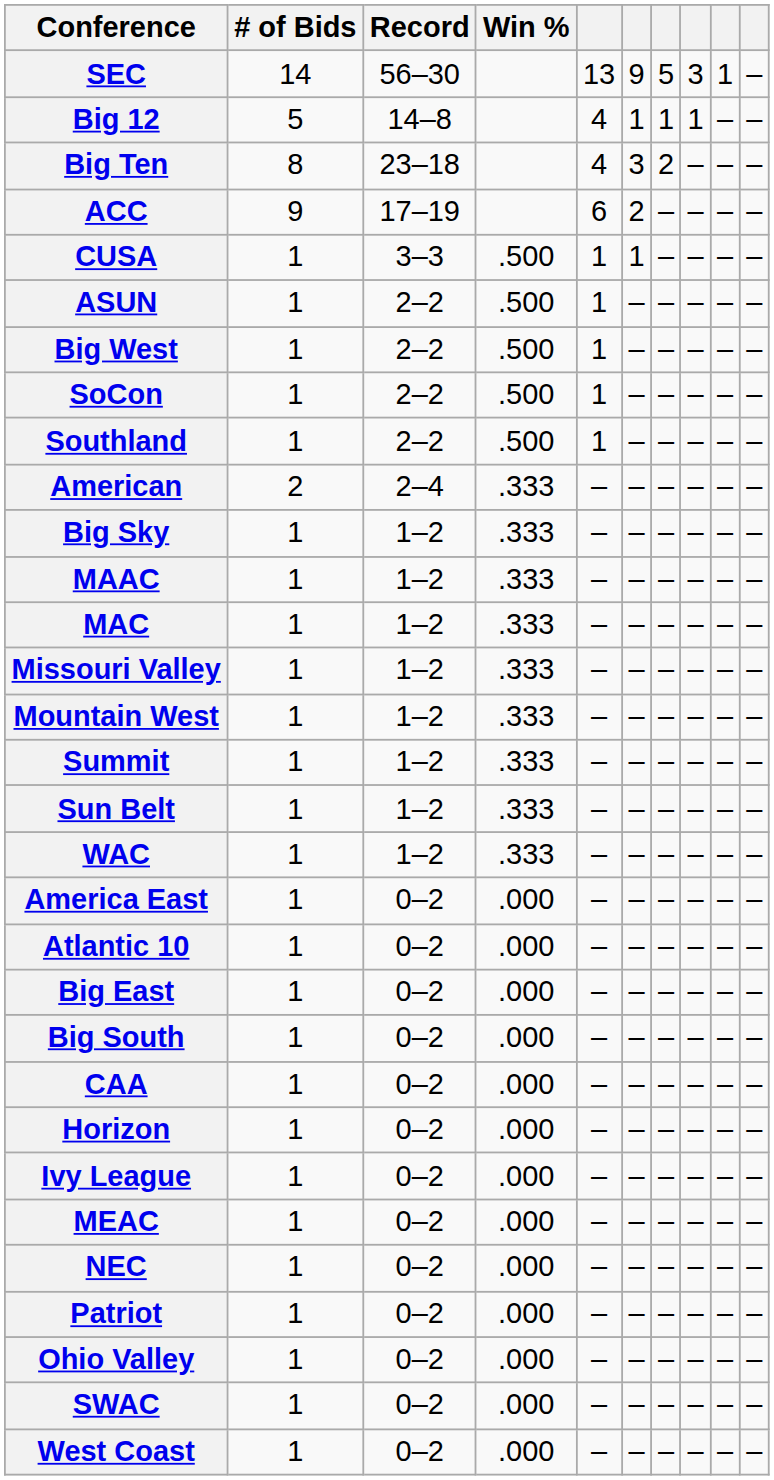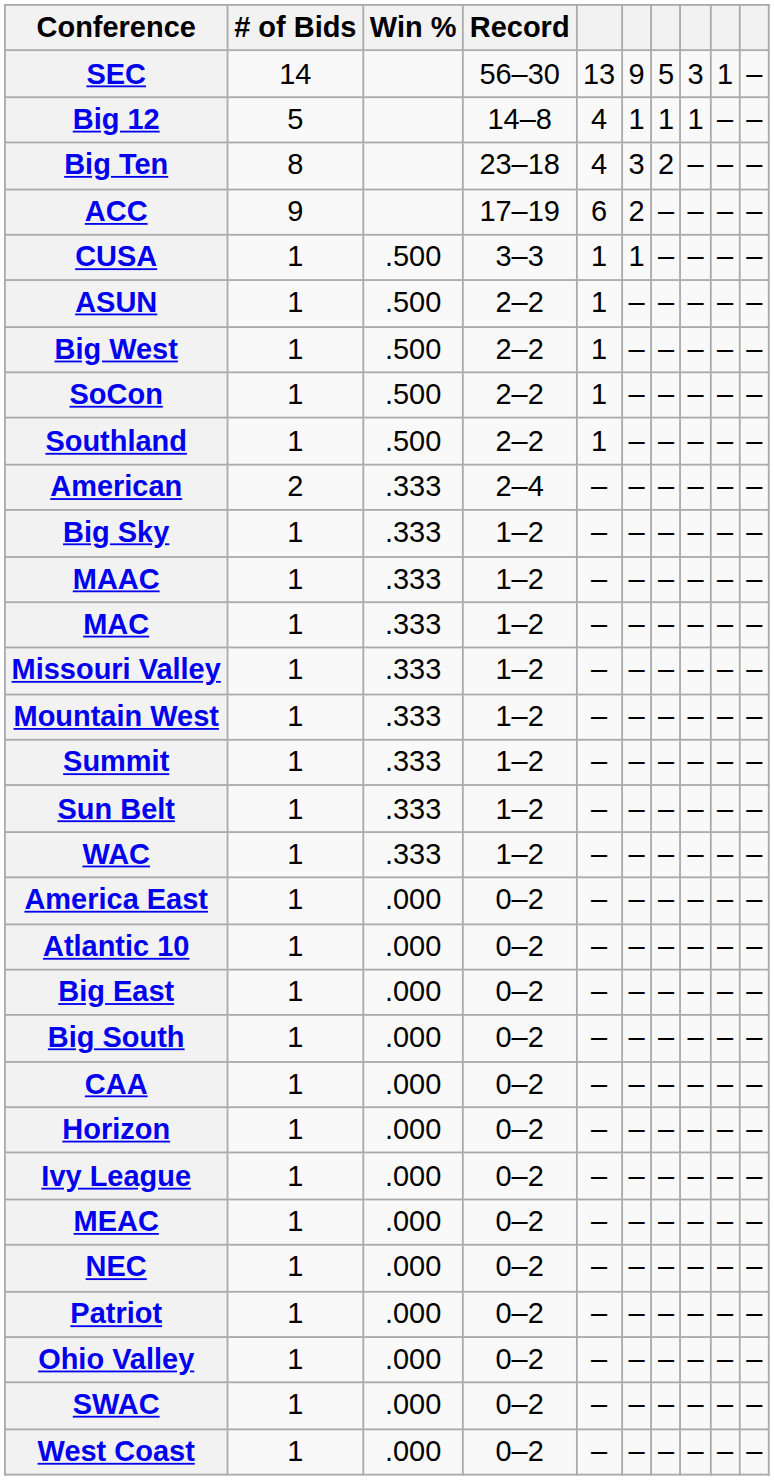 <table class="wikitable sortable plainrowheaders" style="text-align:center">
 <tr>
 <th scope="col">Conference</th>
 <th scope="col"># of Bids</th>
+<th scope="col">Win %</th>
 <th scope="col">Record</th>
-<th scope="col">Win %</th>
 <th scope="col"></th>
 <th scope="col"></th>
 <th scope="col"></th>
 <th scope="col"></th>
 <th scope="col"></th>
 <th scope="col"></th>
 </tr>
 <tr>
 <th scope="row"><a href='#'>SEC</a></th>
 <td>14</td>
+<td></td>
 <td>56–30</td>
-<td></td>
 <td>13</td>
 <td>9</td>
 <td>5</td>
 <td>3 </td>
 <td>1 </td>
 <td>–</td>
 </tr>
 <tr>
 <th scope="row"><a href='#'>Big 12</a></th>
 <td>5</td>
+<td></td>
 <td>14–8</td>
-<td></td>
 <td>4</td>
 <td>1</td>
 <td>1</td>
 <td>1</td>
 <td>–</td>
 <td>–</td>
 </tr>
 <tr>
 <th scope="row"><a href='#'>Big Ten</a></th>
 <td>8</td>
+<td></td>
 <td>23–18</td>
-<td></td>
 <td>4</td>
 <td>3</td>
 <td>2</td>
 <td>–</td>
 <td>–</td>
 <td>–</td>
 </tr>
 <tr>
 <th scope="row"><a href='#'>ACC</a></th>
 <td>9</td>
+<td></td>
 <td>17–19</td>
-<td></td>
 <td>6</td>
 <td>2</td>
 <td>–</td>
 <td>–</td>
 <td>–</td>
 <td>–</td>
 </tr>
 <tr>
 <th scope="row"><a href='#'>CUSA</a></th>
 <td>1</td>
+<td>.500</td>
 <td>3–3</td>
-<td>.500</td>
 <td>1</td>
 <td>1</td>
 <td>–</td>
 <td>–</td>
 <td>–</td>
 <td>–</td>
 </tr>
 <tr>
 <th scope="row"><a href='#'>ASUN</a></th>
 <td>1</td>
+<td>.500</td>
 <td>2–2</td>
-<td>.500</td>
 <td>1</td>
 <td>–</td>
 <td>–</td>
 <td>–</td>
 <td>–</td>
 <td>–</td>
 </tr>
 <tr>
 <th scope="row"><a href='#'>Big West</a></th>
 <td>1</td>
+<td>.500</td>
 <td>2–2</td>
-<td>.500</td>
 <td>1</td>
 <td>–</td>
 <td>–</td>
 <td>–</td>
 <td>–</td>
 <td>–</td>
 </tr>
 <tr>
 <th scope="row"><a href='#'>SoCon</a></th>
 <td>1</td>
+<td>.500</td>
 <td>2–2</td>
-<td>.500</td>
 <td>1</td>
 <td>–</td>
 <td>–</td>
 <td>–</td>
 <td>–</td>
 <td>–</td>
 </tr>
 <tr>
 <th scope="row"><a href='#'>Southland</a></th>
 <td>1</td>
+<td>.500</td>
 <td>2–2</td>
-<td>.500</td>
 <td>1</td>
 <td>–</td>
 <td>–</td>
 <td>–</td>
 <td>–</td>
 <td>–</td>
 </tr>
 <tr>
 <th scope="row"><a href='#'>American</a></th>
 <td>2</td>
+<td>.333</td>
 <td>2–4</td>
-<td>.333</td>
 <td>–</td>
 <td>–</td>
 <td>–</td>
 <td>–</td>
 <td>–</td>
 <td>–</td>
 </tr>
 <tr>
 <th scope="row"><a href='#'>Big Sky</a></th>
 <td>1</td>
+<td>.333</td>
 <td>1–2</td>
-<td>.333</td>
 <td>–</td>
 <td>–</td>
 <td>–</td>
 <td>–</td>
 <td>–</td>
 <td>–</td>
 </tr>
 <tr>
 <th scope="row"><a href='#'>MAAC</a></th>
 <td>1</td>
+<td>.333</td>
 <td>1–2</td>
-<td>.333</td>
 <td>–</td>
 <td>–</td>
 <td>–</td>
 <td>–</td>
 <td>–</td>
 <td>–</td>
 </tr>
 <tr>
 <th scope="row"><a href='#'>MAC</a></th>
 <td>1</td>
+<td>.333</td>
 <td>1–2</td>
-<td>.333</td>
 <td>–</td>
 <td>–</td>
 <td>–</td>
 <td>–</td>
 <td>–</td>
 <td>–</td>
 </tr>
 <tr>
 <th scope="row"><a href='#'>Missouri Valley</a></th>
 <td>1</td>
+<td>.333</td>
 <td>1–2</td>
-<td>.333</td>
 <td>–</td>
 <td>–</td>
 <td>–</td>
 <td>–</td>
 <td>–</td>
 <td>–</td>
 </tr>
 <tr>
 <th scope="row"><a href='#'>Mountain West</a></th>
 <td>1</td>
+<td>.333</td>
 <td>1–2</td>
-<td>.333</td>
 <td>–</td>
 <td>–</td>
 <td>–</td>
 <td>–</td>
 <td>–</td>
 <td>–</td>
 </tr>
 <tr>
 <th scope="row"><a href='#'>Summit</a></th>
 <td>1</td>
+<td>.333</td>
 <td>1–2</td>
-<td>.333</td>
 <td>–</td>
 <td>–</td>
 <td>–</td>
 <td>–</td>
 <td>–</td>
 <td>–</td>
 </tr>
 <tr>
 <th scope="row"><a href='#'>Sun Belt</a></th>
 <td>1</td>
+<td>.333</td>
 <td>1–2</td>
-<td>.333</td>
 <td>–</td>
 <td>–</td>
 <td>–</td>
 <td>–</td>
 <td>–</td>
 <td>–</td>
 </tr>
 <tr>
 <th scope="row"><a href='#'>WAC</a></th>
 <td>1</td>
+<td>.333</td>
 <td>1–2</td>
-<td>.333</td>
 <td>–</td>
 <td>–</td>
 <td>–</td>
 <td>–</td>
 <td>–</td>
 <td>–</td>
 </tr>
 <tr>
 <th scope="row"><a href='#'>America East</a></th>
 <td>1</td>
+<td>.000</td>
 <td>0–2</td>
-<td>.000</td>
 <td>–</td>
 <td>–</td>
 <td>–</td>
 <td>–</td>
 <td>–</td>
 <td>–</td>
 </tr>
 <tr>
 <th scope="row"><a href='#'>Atlantic 10</a></th>
 <td>1</td>
+<td>.000</td>
 <td>0–2</td>
-<td>.000</td>
 <td>–</td>
 <td>–</td>
 <td>–</td>
 <td>–</td>
 <td>–</td>
 <td>–</td>
 </tr>
 <tr>
 <th scope="row"><a href='#'>Big East</a></th>
 <td>1</td>
+<td>.000</td>
 <td>0–2</td>
-<td>.000</td>
 <td>–</td>
 <td>–</td>
 <td>–</td>
 <td>–</td>
 <td>–</td>
 <td>–</td>
 </tr>
 <tr>
 <th scope="row"><a href='#'>Big South</a></th>
 <td>1</td>
+<td>.000</td>
 <td>0–2</td>
-<td>.000</td>
 <td>–</td>
 <td>–</td>
 <td>–</td>
 <td>–</td>
 <td>–</td>
 <td>–</td>
 </tr>
 <tr>
 <th scope="row"><a href='#'>CAA</a></th>
 <td>1</td>
+<td>.000</td>
 <td>0–2</td>
-<td>.000</td>
 <td>–</td>
 <td>–</td>
 <td>–</td>
 <td>–</td>
 <td>–</td>
 <td>–</td>
 </tr>
 <tr>
 <th scope="row"><a href='#'>Horizon</a></th>
 <td>1</td>
+<td>.000</td>
 <td>0–2</td>
-<td>.000</td>
 <td>–</td>
 <td>–</td>
 <td>–</td>
 <td>–</td>
 <td>–</td>
 <td>–</td>
 </tr>
 <tr>
 <th scope="row"><a href='#'>Ivy League</a></th>
 <td>1</td>
+<td>.000</td>
 <td>0–2</td>
-<td>.000</td>
 <td>–</td>
 <td>–</td>
 <td>–</td>
 <td>–</td>
 <td>–</td>
 <td>–</td>
 </tr>
 <tr>
 <th scope="row"><a href='#'>MEAC</a></th>
 <td>1</td>
+<td>.000</td>
 <td>0–2</td>
-<td>.000</td>
 <td>–</td>
 <td>–</td>
 <td>–</td>
 <td>–</td>
 <td>–</td>
 <td>–</td>
 </tr>
 <tr>
 <th scope="row"><a href='#'>NEC</a></th>
 <td>1</td>
+<td>.000</td>
 <td>0–2</td>
-<td>.000</td>
 <td>–</td>
 <td>–</td>
 <td>–</td>
 <td>–</td>
 <td>–</td>
 <td>–</td>
 </tr>
 <tr>
 <th scope="row"><a href='#'>Patriot</a></th>
 <td>1</td>
+<td>.000</td>
 <td>0–2</td>
-<td>.000</td>
 <td>–</td>
 <td>–</td>
 <td>–</td>
 <td>–</td>
 <td>–</td>
 <td>–</td>
 </tr>
 <tr>
 <th scope="row"><a href='#'>Ohio Valley</a></th>
 <td>1</td>
+<td>.000</td>
 <td>0–2</td>
-<td>.000</td>
 <td>–</td>
 <td>–</td>
 <td>–</td>
 <td>–</td>
 <td>–</td>
 <td>–</td>
 </tr>
 <tr>
 <th scope="row"><a href='#'>SWAC</a></th>
 <td>1</td>
+<td>.000</td>
 <td>0–2</td>
-<td>.000</td>
 <td>–</td>
 <td>–</td>
 <td>–</td>
 <td>–</td>
 <td>–</td>
 <td>–</td>
 </tr>
 <tr>
 <th scope="row"><a href='#'>West Coast</a></th>
 <td>1</td>
+<td>.000</td>
 <td>0–2</td>
-<td>.000</td>
 <td>–</td>
 <td>–</td>
 <td>–</td>
 <td>–</td>
 <td>–</td>
 <td>–</td>
 </tr>
 </table>
